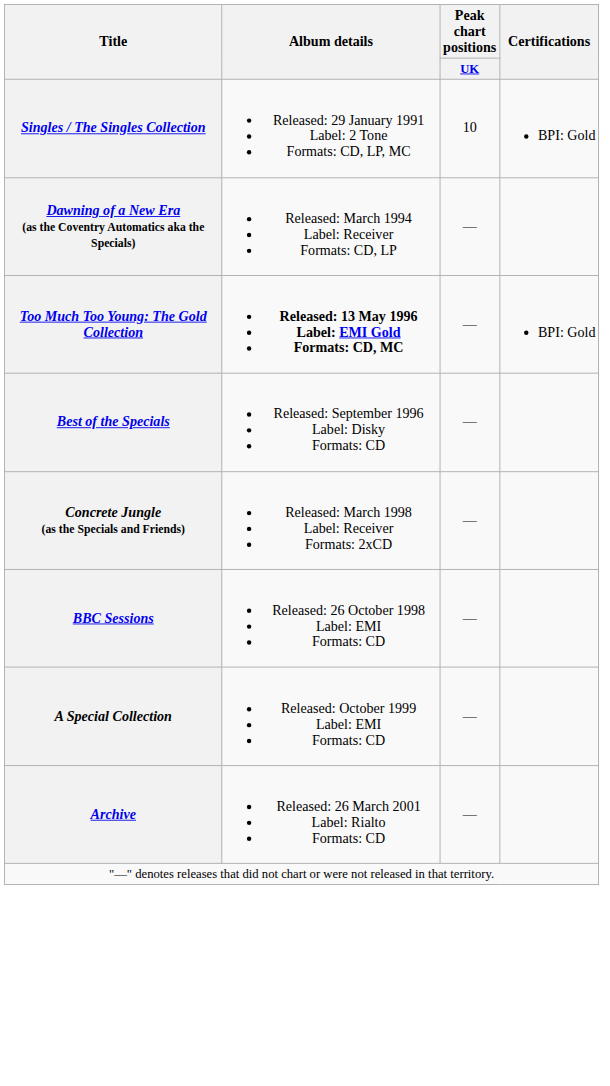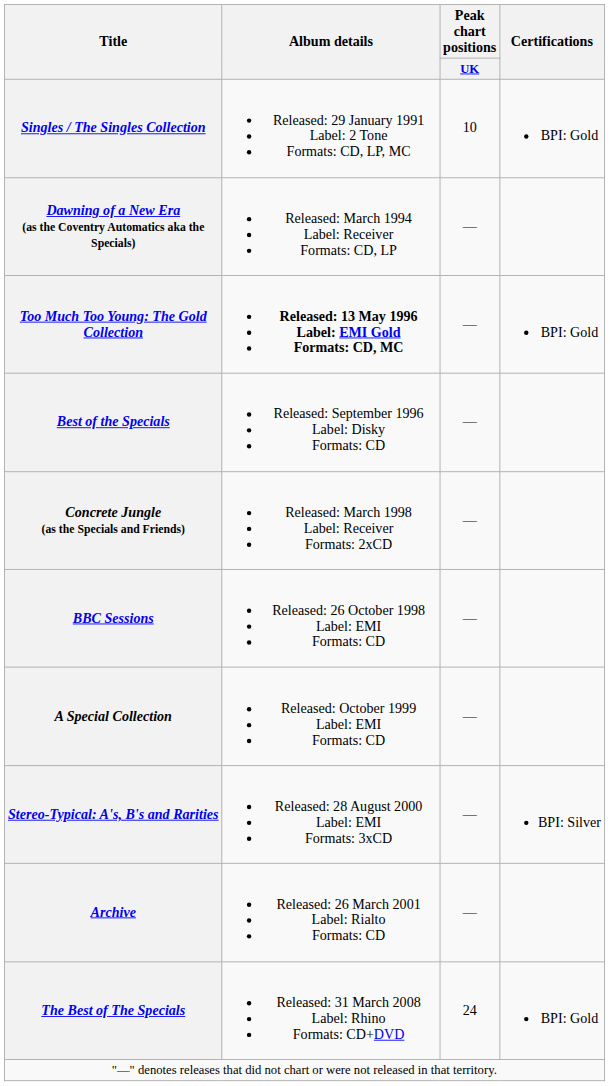 <table class="wikitable plainrowheaders" style="text-align:center;">
 <tr>
 <th rowspan="2" scope="col" style="width:15em;">Title</th>
 <th rowspan="2" scope="col" style="width:15em;">Album details</th>
 <th>Peak chart positions</th>
 <th rowspan="2">Certifications</th>
 </tr>
 <tr>
 <th scope="col" style="width:2em;font-size:90%;"><a href='#'>UK</a><br></th>
 </tr>
 <tr>
 <th scope="row"><em><a href='#'>Singles / The Singles Collection</a></em></th>
 <td><br><ul><li>Released: 29 January 1991</li><li>Label: 2 Tone</li><li>Formats: CD, LP, MC</li></ul></td>
 <td>10</td>
 <td><br><ul><li>BPI: Gold</li></ul></td>
 </tr>
 <tr>
 <th scope="row"><em><a href='#'>Dawning of a New Era</a></em><br><small>(as the Coventry Automatics aka the Specials)</small></th>
 <td><br><ul><li>Released: March 1994</li><li>Label: Receiver</li><li>Formats: CD, LP</li></ul></td>
 <td>—</td>
 <td></td>
 </tr>
 <tr>
 <th scope="row"><em><a href='#'>Too Much Too Young: The Gold Collection</a></em></th>
 <td><strong><br><ul><li>Released: 13 May 1996</li><li>Label: <a href='#'>EMI Gold</a></li><li>Formats: CD, MC</li></ul></strong></td>
 <td>—</td>
 <td><br><ul><li>BPI: Gold</li></ul></td>
 </tr>
 <tr>
 <th scope="row"><em><a href='#'>Best of the Specials</a></em></th>
 <td><br><ul><li>Released: September 1996</li><li>Label: Disky</li><li>Formats: CD</li></ul></td>
 <td>—</td>
 <td></td>
 </tr>
 <tr>
 <th scope="row"><em>Concrete Jungle</em><br><small>(as the Specials and Friends)</small></th>
 <td><br><ul><li>Released: March 1998</li><li>Label: Receiver</li><li>Formats: 2xCD</li></ul></td>
 <td>—</td>
 <td></td>
 </tr>
 <tr>
 <th scope="row"><em><a href='#'>BBC Sessions</a></em></th>
 <td><br><ul><li>Released: 26 October 1998</li><li>Label: EMI</li><li>Formats: CD</li></ul></td>
 <td>—</td>
 <td></td>
 </tr>
 <tr>
 <th scope="row"><em>A Special Collection</em></th>
 <td><br><ul><li>Released: October 1999</li><li>Label: EMI</li><li>Formats: CD</li></ul></td>
 <td>—</td>
 <td></td>
 </tr>
 <tr>
+<th scope="row"><em><a href='#'>Stereo-Typical: A's, B's and Rarities</a></em></th>
+<td><br><ul><li>Released: 28 August 2000</li><li>Label: EMI</li><li>Formats: 3xCD</li></ul></td>
+<td>—</td>
+<td><br><ul><li>BPI: Silver</li></ul></td>
+</tr>
+<tr>
 <th scope="row"><em><a href='#'>Archive</a></em></th>
 <td><br><ul><li>Released: 26 March 2001</li><li>Label: Rialto</li><li>Formats: CD</li></ul></td>
 <td>—</td>
 <td></td>
 </tr>
 <tr>
+<th scope="row"><em><a href='#'>The Best of The Specials</a></em></th>
+<td><br><ul><li>Released: 31 March 2008</li><li>Label: Rhino</li><li>Formats: CD+<a href='#'>DVD</a></li></ul></td>
+<td>24</td>
+<td><br><ul><li>BPI: Gold</li></ul></td>
+</tr>
+<tr>
 <td colspan="4" style="font-size:90%">"—" denotes releases that did not chart or were not released in that territory.</td>
 </tr>
 </table>
